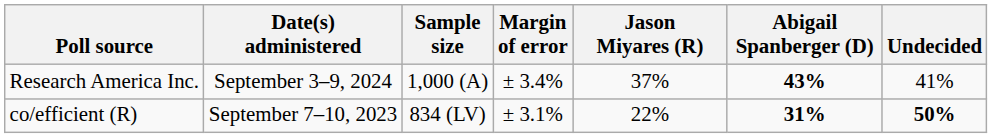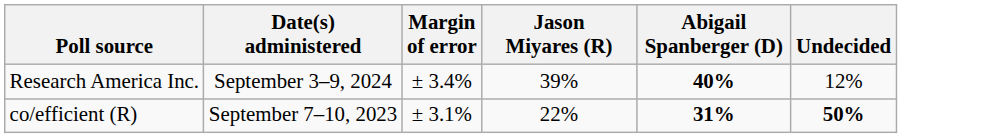 <table class="wikitable" style="font-size:90%;text-align:center;">
 <tr valign=bottom>
 <th>Poll source</th>
 <th>Date(s)<br>administered</th>
-<th>Sample<br>size</th>
 <th>Margin<br>of error</th>
 <th style="width:100px;">Jason<br>Miyares (R)</th>
 <th style="width:100px;">Abigail<br>Spanberger (D)</th>
 <th>Undecided</th>
 </tr>
 <tr>
 <td style="text-align:left;">Research America Inc.</td>
 <td>September 3–9, 2024</td>
-<td>1,000 (A)</td>
 <td>± 3.4%</td>
-<td>37%</td>
-<td><strong>43%</strong></td>
-<td>41%</td>
+<td>39%</td>
+<td><strong>40%</strong></td>
+<td>12%</td>
 </tr>
 <tr>
 <td style="text-align:left;">co/efficient (R)</td>
 <td>September 7–10, 2023</td>
-<td>834 (LV)</td>
 <td>± 3.1%</td>
 <td>22%</td>
 <td><strong>31%</strong></td>
 <td><strong>50%</strong></td>
 </tr>
 </table>
